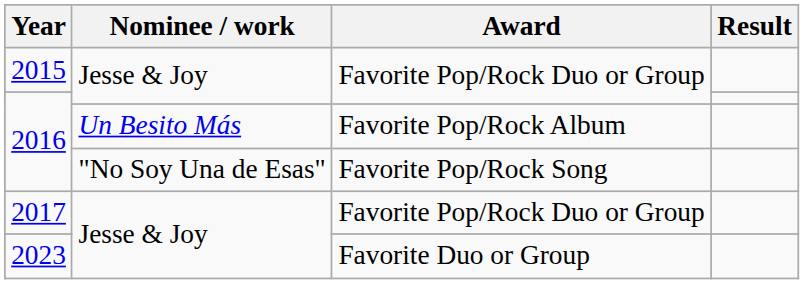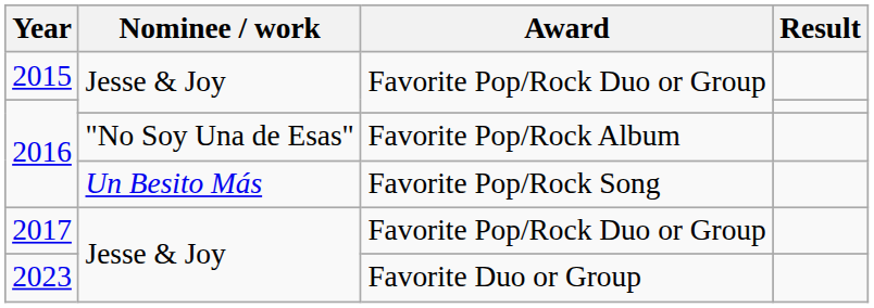 <table class="wikitable">
 <tr>
 <th>Year</th>
 <th>Nominee / work</th>
 <th>Award</th>
 <th>Result</th>
 </tr>
 <tr>
 <td><a href='#'>2015</a></td>
 <td rowspan="2">Jesse & Joy</td>
 <td rowspan="2">Favorite Pop/Rock Duo or Group</td>
 <td></td>
 </tr>
 <tr>
 <td rowspan="3"><a href='#'>2016</a></td>
 <td></td>
 </tr>
 <tr>
-<td><em><a href='#'>Un Besito Más</a></em></td>
+<td>"No Soy Una de Esas"</td>
 <td>Favorite Pop/Rock Album</td>
 <td></td>
 </tr>
 <tr>
-<td>"No Soy Una de Esas"</td>
+<td><em><a href='#'>Un Besito Más</a></em></td>
 <td>Favorite Pop/Rock Song</td>
 <td></td>
 </tr>
 <tr>
 <td><a href='#'>2017</a></td>
 <td rowspan="2">Jesse & Joy</td>
 <td>Favorite Pop/Rock Duo or Group</td>
 <td></td>
 </tr>
 <tr>
 <td><a href='#'>2023</a></td>
 <td>Favorite Duo or Group</td>
 <td></td>
 </tr>
 </table>
